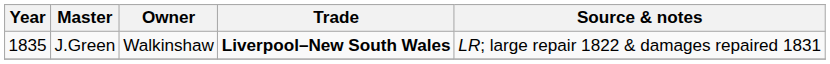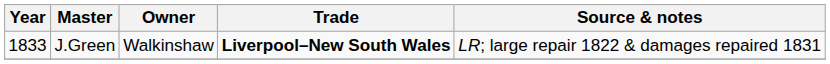 <table class=" wikitable">
 <tr>
 <th>Year</th>
 <th>Master</th>
 <th>Owner</th>
 <th>Trade</th>
 <th>Source & notes</th>
 </tr>
 <tr>
-<td>1835</td>
+<td>1833</td>
 <td>J.Green</td>
 <td>Walkinshaw</td>
 <td><strong>Liverpool–New South Wales</strong></td>
 <td><em>LR</em>; large repair 1822 & damages repaired 1831</td>
 </tr>
 <tr>
 </tr>
 </table>
